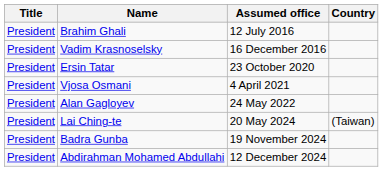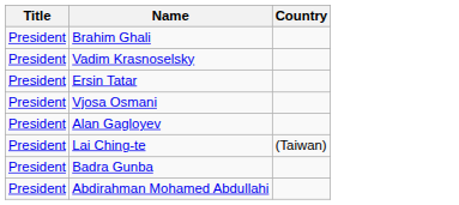 <table class="wikitable sortable" border=1 style="border-collapse: collapse;" style="font-size: 95%;">
 <tr bgcolor="#cccccc">
 <th>Title</th>
 <th>Name</th>
-<th>Assumed office</th>
 <th>Country</th>
 </tr>
 <tr>
 <td><a href='#'>President</a></td>
 <td><a href='#'>Brahim Ghali</a></td>
-<td>12 July 2016</td>
 <td></td>
 </tr>
 <tr>
 <td><a href='#'>President</a></td>
 <td><a href='#'>Vadim Krasnoselsky</a></td>
-<td>16 December 2016</td>
 <td></td>
 </tr>
 <tr>
 <td><a href='#'>President</a></td>
 <td><a href='#'>Ersin Tatar</a></td>
-<td>23 October 2020</td>
 <td></td>
 </tr>
 <tr>
 <td><a href='#'>President</a></td>
 <td><a href='#'>Vjosa Osmani</a></td>
-<td>4 April 2021</td>
 <td></td>
 </tr>
 <tr>
 <td><a href='#'>President</a></td>
 <td><a href='#'>Alan Gagloyev</a></td>
-<td>24 May 2022</td>
 <td></td>
 </tr>
 <tr>
 <td><a href='#'>President</a></td>
 <td><a href='#'>Lai Ching-te</a></td>
-<td>20 May 2024</td>
 <td> (Taiwan)</td>
 </tr>
 <tr>
 <td><a href='#'>President</a></td>
 <td><a href='#'>Badra Gunba</a></td>
-<td>19 November 2024</td>
 <td></td>
 </tr>
 <tr>
 <td><a href='#'>President</a></td>
 <td><a href='#'>Abdirahman Mohamed Abdullahi</a></td>
-<td>12 December 2024</td>
 <td></td>
 </tr>
 </table>
